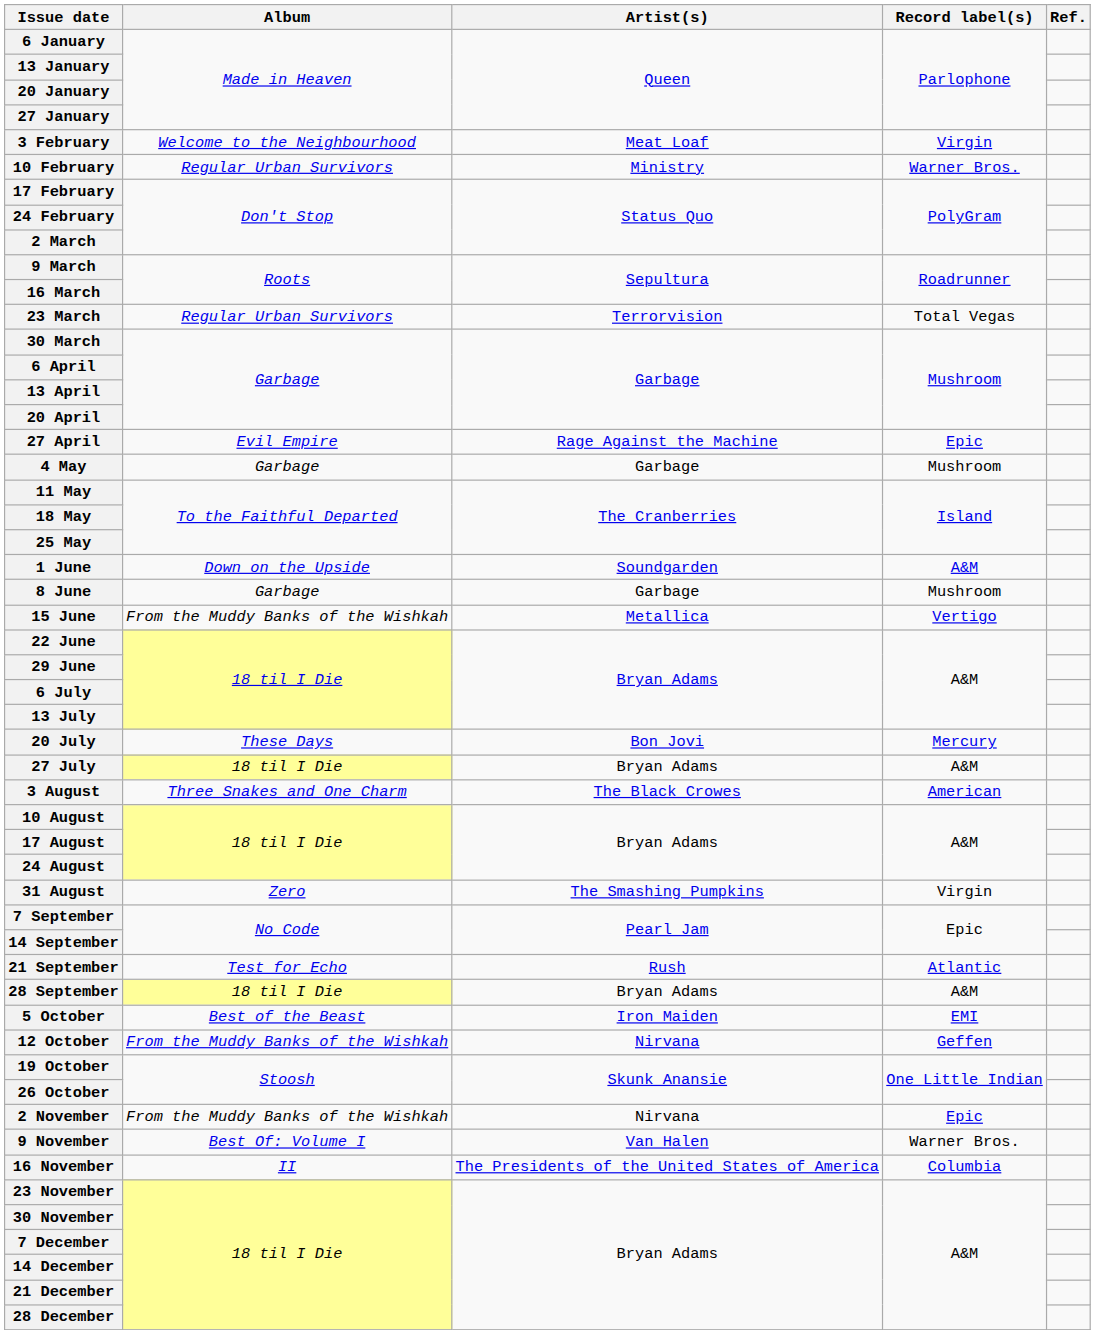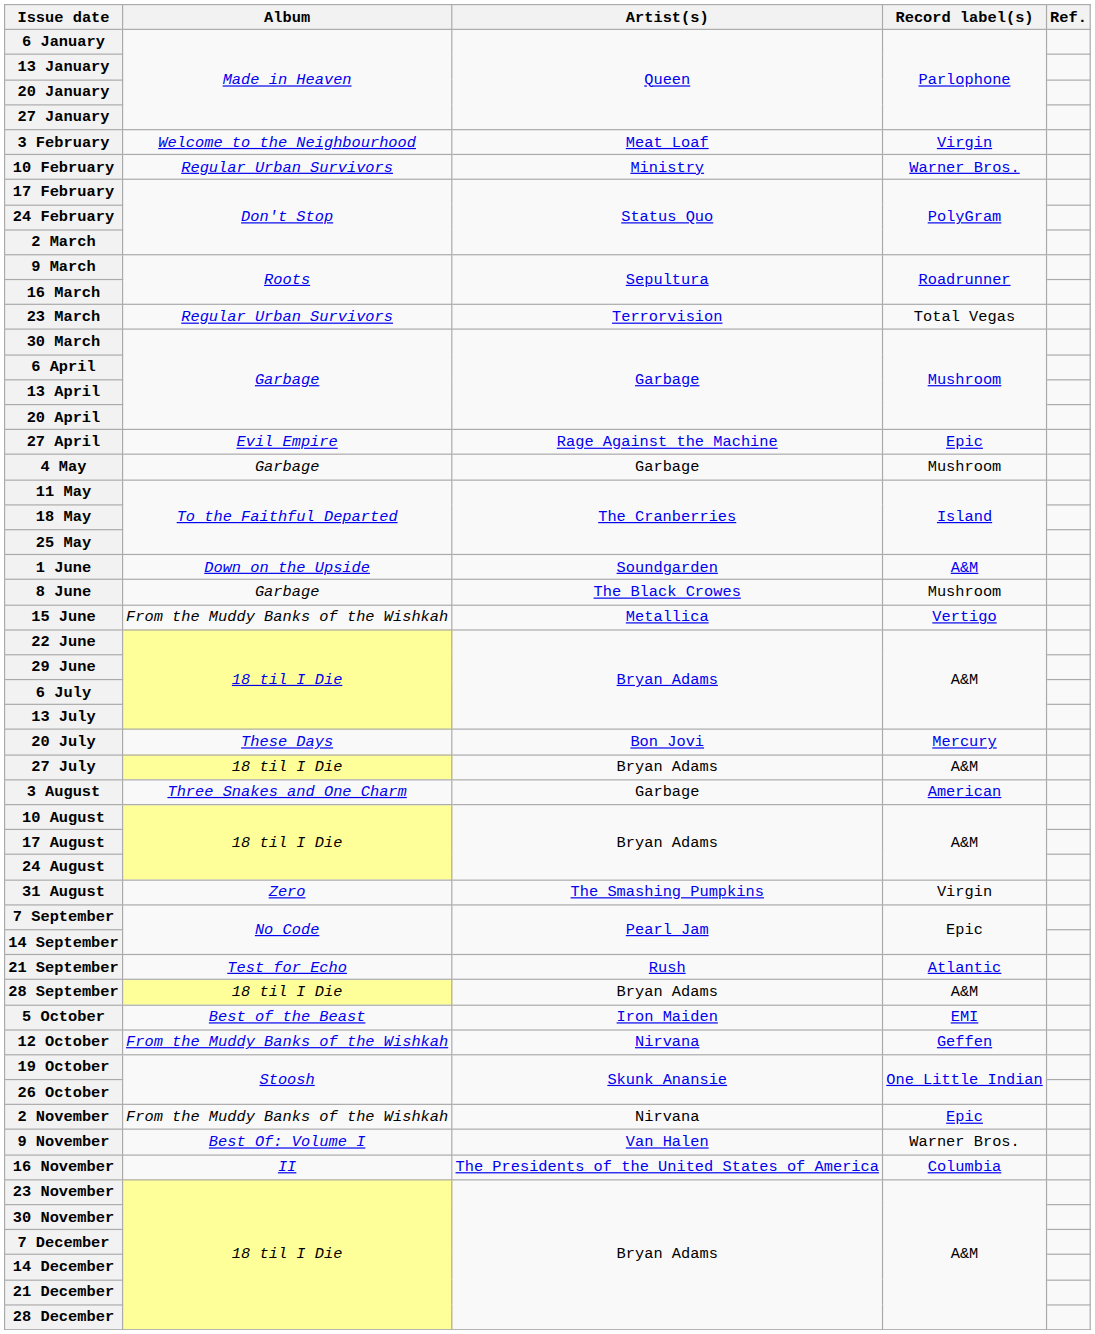 <table class="wikitable plainrowheaders" style="text-align:center">
 <tr>
 <th scope="col">Issue date</th>
 <th scope="col">Album</th>
 <th scope="col">Artist(s)</th>
 <th scope="col">Record label(s)</th>
 <th scope="col">Ref.</th>
 </tr>
 <tr>
 <th scope="row">6 January</th>
 <td rowspan="4"><em><a href='#'>Made in Heaven</a></em></td>
 <td rowspan="4"><a href='#'>Queen</a></td>
 <td rowspan="4"><a href='#'>Parlophone</a></td>
 <td></td>
 </tr>
 <tr>
 <th scope="row">13 January</th>
 <td></td>
 </tr>
 <tr>
 <th scope="row">20 January</th>
 <td></td>
 </tr>
 <tr>
 <th scope="row">27 January</th>
 <td></td>
 </tr>
 <tr>
 <th scope="row">3 February</th>
 <td><em><a href='#'>Welcome to the Neighbourhood</a></em></td>
 <td><a href='#'>Meat Loaf</a></td>
 <td><a href='#'>Virgin</a></td>
 <td></td>
 </tr>
 <tr>
 <th scope="row">10 February</th>
 <td><em><a href='#'>Regular Urban Survivors</a></em></td>
 <td><a href='#'>Ministry</a></td>
 <td><a href='#'>Warner Bros.</a></td>
 <td></td>
 </tr>
 <tr>
 <th scope="row">17 February</th>
 <td rowspan="3"><em><a href='#'>Don't Stop</a></em></td>
 <td rowspan="3"><a href='#'>Status Quo</a></td>
 <td rowspan="3"><a href='#'>PolyGram</a></td>
 <td></td>
 </tr>
 <tr>
 <th scope="row">24 February</th>
 <td></td>
 </tr>
 <tr>
 <th scope="row">2 March</th>
 <td></td>
 </tr>
 <tr>
 <th scope="row">9 March</th>
 <td rowspan="2"><em><a href='#'>Roots</a></em></td>
 <td rowspan="2"><a href='#'>Sepultura</a></td>
 <td rowspan="2"><a href='#'>Roadrunner</a></td>
 <td></td>
 </tr>
 <tr>
 <th scope="row">16 March</th>
 <td></td>
 </tr>
 <tr>
 <th scope="row">23 March</th>
 <td><em><a href='#'>Regular Urban Survivors</a></em></td>
 <td><a href='#'>Terrorvision</a></td>
 <td>Total Vegas</td>
 <td></td>
 </tr>
 <tr>
 <th scope="row">30 March</th>
 <td rowspan="4"><em><a href='#'>Garbage</a></em></td>
 <td rowspan="4"><a href='#'>Garbage</a></td>
 <td rowspan="4"><a href='#'>Mushroom</a></td>
 <td></td>
 </tr>
 <tr>
 <th scope="row">6 April</th>
 <td></td>
 </tr>
 <tr>
 <th scope="row">13 April</th>
 <td></td>
 </tr>
 <tr>
 <th scope="row">20 April</th>
 <td></td>
 </tr>
 <tr>
 <th scope="row">27 April</th>
 <td><em><a href='#'>Evil Empire</a></em></td>
 <td><a href='#'>Rage Against the Machine</a></td>
 <td><a href='#'>Epic</a></td>
 <td></td>
 </tr>
 <tr>
 <th scope="row">4 May</th>
 <td><em>Garbage</em></td>
 <td>Garbage</td>
 <td>Mushroom</td>
 <td></td>
 </tr>
 <tr>
 <th scope="row">11 May</th>
 <td rowspan="3"><em><a href='#'>To the Faithful Departed</a></em></td>
 <td rowspan="3"><a href='#'>The Cranberries</a></td>
 <td rowspan="3"><a href='#'>Island</a></td>
 <td></td>
 </tr>
 <tr>
 <th scope="row">18 May</th>
 <td></td>
 </tr>
 <tr>
 <th scope="row">25 May</th>
 <td></td>
 </tr>
 <tr>
 <th scope="row">1 June</th>
 <td><em><a href='#'>Down on the Upside</a></em></td>
 <td><a href='#'>Soundgarden</a></td>
 <td><a href='#'>A&M</a></td>
 <td></td>
 </tr>
 <tr>
 <th scope="row">8 June</th>
 <td><em>Garbage</em></td>
-<td>Garbage</td>
+<td><a href='#'>The Black Crowes</a></td>
 <td>Mushroom</td>
 <td></td>
 </tr>
 <tr>
 <th scope="row">15 June</th>
 <td><em>From the Muddy Banks of the Wishkah</em></td>
 <td><a href='#'>Metallica</a></td>
 <td><a href='#'>Vertigo</a></td>
 <td></td>
 </tr>
 <tr>
 <th scope="row">22 June</th>
 <td rowspan="4" style="background-color:#FFFF99"><em><a href='#'>18 til I Die</a></em> </td>
 <td rowspan="4"><a href='#'>Bryan Adams</a></td>
 <td rowspan="4">A&M</td>
 <td></td>
 </tr>
 <tr>
 <th scope="row">29 June</th>
 <td></td>
 </tr>
 <tr>
 <th scope="row">6 July</th>
 <td></td>
 </tr>
 <tr>
 <th scope="row">13 July</th>
 <td></td>
 </tr>
 <tr>
 <th scope="row">20 July</th>
 <td><em><a href='#'>These Days</a></em></td>
 <td><a href='#'>Bon Jovi</a></td>
 <td><a href='#'>Mercury</a></td>
 <td></td>
 </tr>
 <tr>
 <th scope="row">27 July</th>
 <td style="background-color:#FFFF99"><em>18 til I Die</em> </td>
 <td>Bryan Adams</td>
 <td>A&M</td>
 <td></td>
 </tr>
 <tr>
 <th scope="row">3 August</th>
 <td><em><a href='#'>Three Snakes and One Charm</a></em></td>
-<td><a href='#'>The Black Crowes</a></td>
+<td>Garbage</td>
 <td><a href='#'>American</a></td>
 <td></td>
 </tr>
 <tr>
 <th scope="row">10 August</th>
 <td rowspan="3" style="background-color:#FFFF99"><em>18 til I Die</em> </td>
 <td rowspan="3">Bryan Adams</td>
 <td rowspan="3">A&M</td>
 <td></td>
 </tr>
 <tr>
 <th scope="row">17 August</th>
 <td></td>
 </tr>
 <tr>
 <th scope="row">24 August</th>
 <td></td>
 </tr>
 <tr>
 <th scope="row">31 August</th>
 <td><em><a href='#'>Zero</a></em></td>
 <td><a href='#'>The Smashing Pumpkins</a></td>
 <td>Virgin</td>
 <td></td>
 </tr>
 <tr>
 <th scope="row">7 September</th>
 <td rowspan="2"><em><a href='#'>No Code</a></em></td>
 <td rowspan="2"><a href='#'>Pearl Jam</a></td>
 <td rowspan="2">Epic</td>
 <td></td>
 </tr>
 <tr>
 <th scope="row">14 September</th>
 <td></td>
 </tr>
 <tr>
 <th scope="row">21 September</th>
 <td><em><a href='#'>Test for Echo</a></em></td>
 <td><a href='#'>Rush</a></td>
 <td><a href='#'>Atlantic</a></td>
 <td></td>
 </tr>
 <tr>
 <th scope="row">28 September</th>
 <td style="background-color:#FFFF99"><em>18 til I Die</em> </td>
 <td>Bryan Adams</td>
 <td>A&M</td>
 <td></td>
 </tr>
 <tr>
 <th scope="row">5 October</th>
 <td><em><a href='#'>Best of the Beast</a></em></td>
 <td><a href='#'>Iron Maiden</a></td>
 <td><a href='#'>EMI</a></td>
 <td></td>
 </tr>
 <tr>
 <th scope="row">12 October</th>
 <td><em><a href='#'>From the Muddy Banks of the Wishkah</a></em></td>
 <td><a href='#'>Nirvana</a></td>
 <td><a href='#'>Geffen</a></td>
 <td></td>
 </tr>
 <tr>
 <th scope="row">19 October</th>
 <td rowspan="2"><em><a href='#'>Stoosh</a></em></td>
 <td rowspan="2"><a href='#'>Skunk Anansie</a></td>
 <td rowspan="2"><a href='#'>One Little Indian</a></td>
 <td></td>
 </tr>
 <tr>
 <th scope="row">26 October</th>
 <td></td>
 </tr>
 <tr>
 <th scope="row">2 November</th>
 <td><em>From the Muddy Banks of the Wishkah</em></td>
 <td>Nirvana</td>
 <td><a href='#'>Epic</a></td>
 <td></td>
 </tr>
 <tr>
 <th scope="row">9 November</th>
 <td><em><a href='#'>Best Of: Volume I</a></em></td>
 <td><a href='#'>Van Halen</a></td>
 <td>Warner Bros.</td>
 <td></td>
 </tr>
 <tr>
 <th scope="row">16 November</th>
 <td><em><a href='#'>II</a></em></td>
 <td><a href='#'>The Presidents of the United States of America</a></td>
 <td><a href='#'>Columbia</a></td>
 <td></td>
 </tr>
 <tr>
 <th scope="row">23 November</th>
 <td rowspan="6" style="background-color:#FFFF99"><em>18 til I Die</em> </td>
 <td rowspan="6">Bryan Adams</td>
 <td rowspan="6">A&M</td>
 <td></td>
 </tr>
 <tr>
 <th scope="row">30 November</th>
 <td></td>
 </tr>
 <tr>
 <th scope="row">7 December</th>
 <td></td>
 </tr>
 <tr>
 <th scope="row">14 December</th>
 <td></td>
 </tr>
 <tr>
 <th scope="row">21 December</th>
 <td></td>
 </tr>
 <tr>
 <th scope="row">28 December</th>
 <td></td>
 </tr>
 </table>
